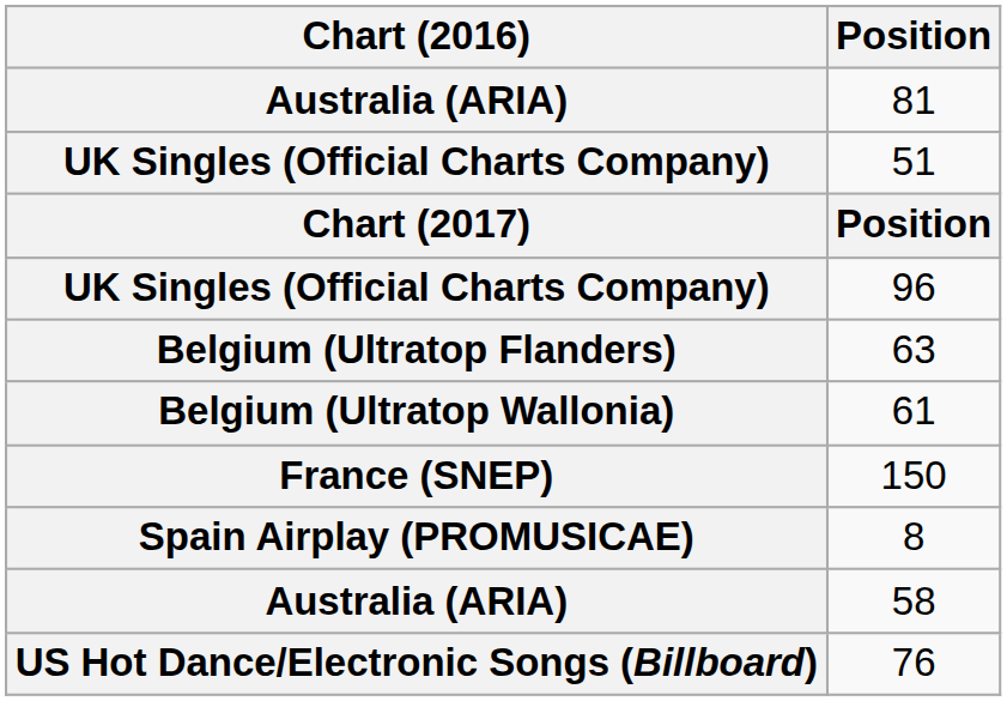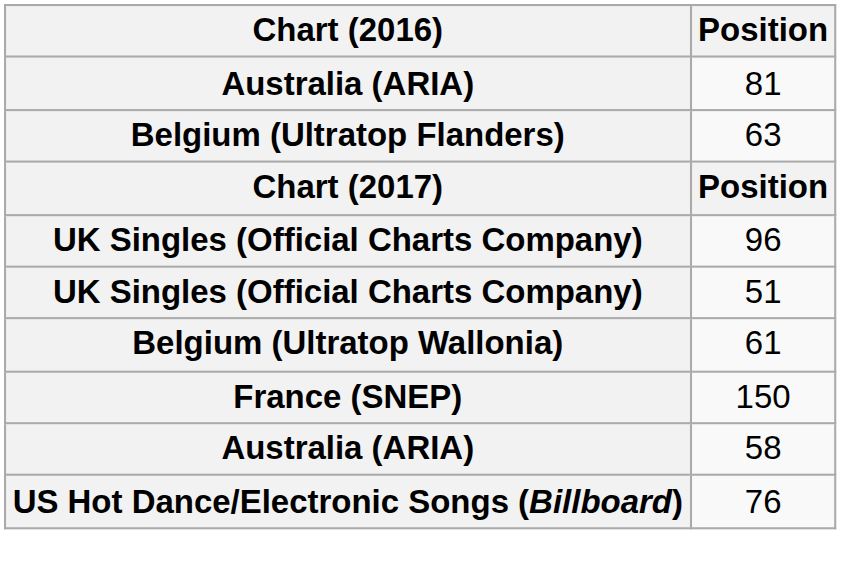 <table class="wikitable sortable plainrowheaders" style="text-align:center">
 <tr>
 <th>Chart (2016)</th>
 <th>Position</th>
 </tr>
 <tr>
 <th scope="row">Australia (ARIA)</th>
 <td>81</td>
 </tr>
 <tr>
-<th scope="row">UK Singles (Official Charts Company)</th>
-<td>51</td>
+<th scope="row">Belgium (Ultratop Flanders)</th>
+<td>63</td>
 </tr>
 <tr>
 <th>Chart (2017)</th>
 <th>Position</th>
 </tr>
 <tr>
 <th scope="row">UK Singles (Official Charts Company)</th>
 <td>96</td>
 </tr>
 <tr>
-<th scope="row">Belgium (Ultratop Flanders)</th>
-<td>63</td>
+<th scope="row">UK Singles (Official Charts Company)</th>
+<td>51</td>
 </tr>
 <tr>
 <th scope="row">Belgium (Ultratop Wallonia)</th>
 <td>61</td>
 </tr>
 <tr>
 <th scope="row">France (SNEP)</th>
 <td>150</td>
 </tr>
 <tr>
-<th scope="row">Spain Airplay (PROMUSICAE)</th>
-<td>8</td>
-</tr>
-<tr>
 <th scope="row">Australia (ARIA)</th>
 <td>58</td>
 </tr>
 <tr>
 <th scope="row">US Hot Dance/Electronic Songs (<em>Billboard</em>)</th>
 <td>76</td>
 </tr>
 </table>
